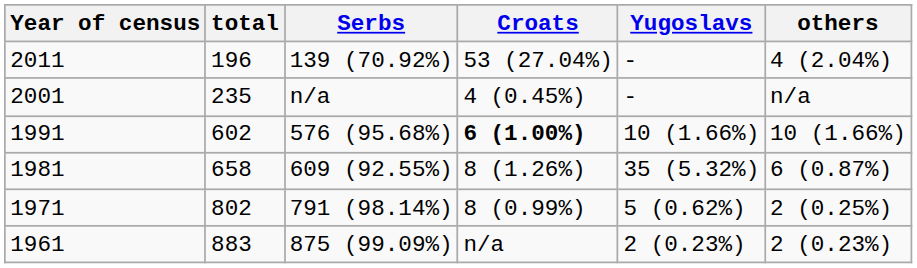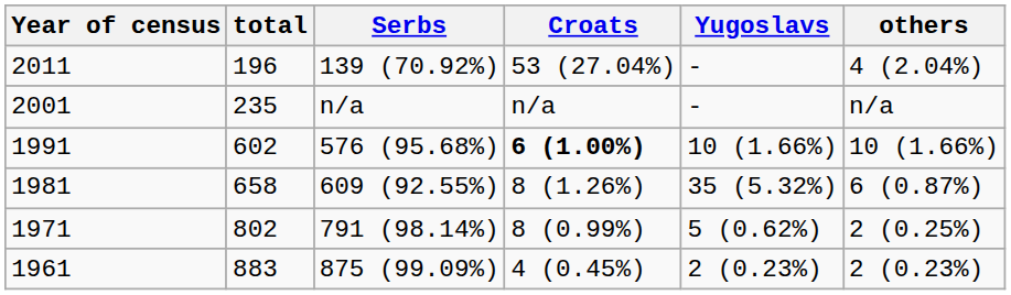 <table class="wikitable">
 <tr>
 <th>Year of census</th>
 <th>total</th>
 <th><a href='#'>Serbs</a></th>
 <th><a href='#'>Croats</a></th>
 <th><a href='#'>Yugoslavs</a></th>
 <th>others</th>
 </tr>
 <tr>
 <td>2011</td>
 <td>196</td>
 <td>139 (70.92%)</td>
 <td>53 (27.04%)</td>
 <td>-</td>
 <td>4 (2.04%)</td>
 </tr>
 <tr>
 <td>2001</td>
 <td>235</td>
 <td>n/a</td>
-<td>4 (0.45%)</td>
+<td>n/a</td>
 <td>-</td>
 <td>n/a</td>
 </tr>
 <tr>
 <td>1991</td>
 <td>602</td>
 <td>576 (95.68%)</td>
 <td><strong>6 (1.00%)</strong></td>
 <td>10 (1.66%)</td>
 <td>10 (1.66%)</td>
 </tr>
 <tr>
 <td>1981</td>
 <td>658</td>
 <td>609 (92.55%)</td>
 <td>8 (1.26%)</td>
 <td>35 (5.32%)</td>
 <td>6 (0.87%)</td>
 </tr>
 <tr>
 <td>1971</td>
 <td>802</td>
 <td>791 (98.14%)</td>
 <td>8 (0.99%)</td>
 <td>5 (0.62%)</td>
 <td>2 (0.25%)</td>
 </tr>
 <tr>
 <td>1961</td>
 <td>883</td>
 <td>875 (99.09%)</td>
-<td>n/a</td>
+<td>4 (0.45%)</td>
 <td>2 (0.23%)</td>
 <td>2 (0.23%)</td>
 </tr>
 </table>
